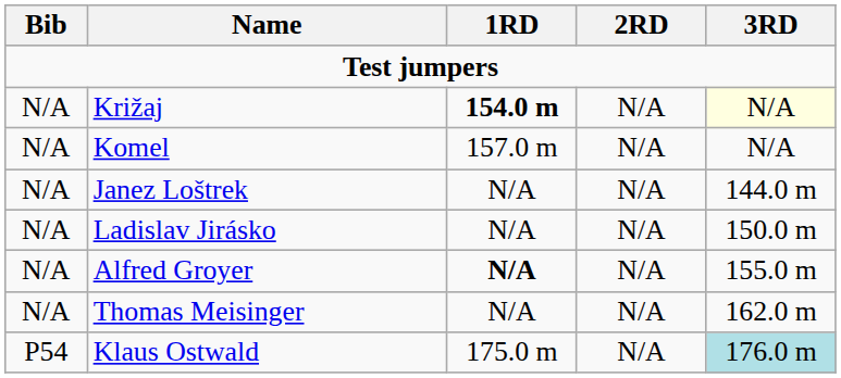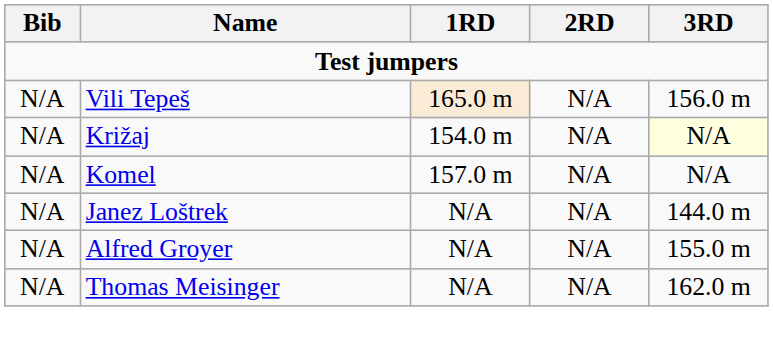 <table class="wikitable collapsible autocollapse sortable" style="text-align:center; line-height:16px; width:30%;">
 <tr>
 <th width=35>Bib</th>
 <th width=180>Name</th>
 <th width=60>1RD</th>
 <th width=60>2RD</th>
 <th width=60>3RD</th>
 </tr>
 <tr>
 <td colspan=5 align=center><strong>Test jumpers</strong></td>
 </tr>
 <tr>
 <td>N/A</td>
+<td align=left> <a href='#'>Vili Tepeš</a></td>
+<td bgcolor=#FAEBD7>165.0 m</td>
+<td>N/A</td>
+<td>156.0 m</td>
+</tr>
+<tr>
+<td>N/A</td>
 <td align=left> <a href='#'>Križaj</a></td>
-<td><strong>154.0 m</strong></td>
+<td>154.0 m</td>
 <td>N/A</td>
 <td style="background: lightyellow;">N/A</td>
 </tr>
 <tr>
 <td>N/A</td>
 <td align=left> <a href='#'>Komel</a></td>
 <td>157.0 m</td>
 <td>N/A</td>
 <td>N/A</td>
 </tr>
 <tr>
 <td>N/A</td>
 <td align=left> <a href='#'>Janez Loštrek</a></td>
 <td>N/A</td>
 <td>N/A</td>
 <td>144.0 m</td>
 </tr>
 <tr>
 <td>N/A</td>
-<td align=left> <a href='#'>Ladislav Jirásko</a></td>
+<td align=left> <a href='#'>Alfred Groyer</a></td>
 <td>N/A</td>
-<td>N/A</td>
-<td>150.0 m</td>
-</tr>
-<tr>
-<td>N/A</td>
-<td align=left> <a href='#'>Alfred Groyer</a></td>
-<td><strong>N/A</strong></td>
 <td>N/A</td>
 <td>155.0 m</td>
 </tr>
 <tr>
 <td>N/A</td>
 <td align=left> <a href='#'>Thomas Meisinger</a></td>
 <td>N/A</td>
 <td>N/A</td>
 <td>162.0 m</td>
 </tr>
-<tr>
-<td>P54</td>
-<td align=left> <a href='#'>Klaus Ostwald</a></td>
-<td>175.0 m</td>
-<td>N/A</td>
-<td bgcolor=#B0E0E6>176.0 m</td>
-</tr>
 </table>
